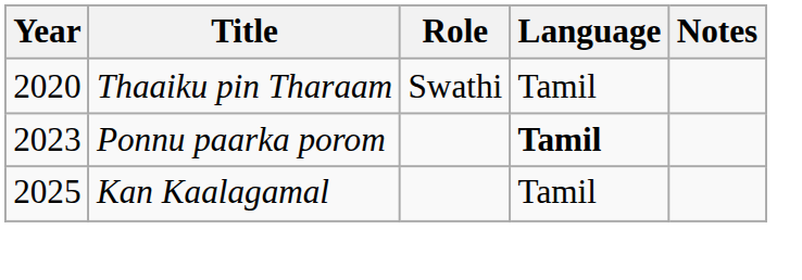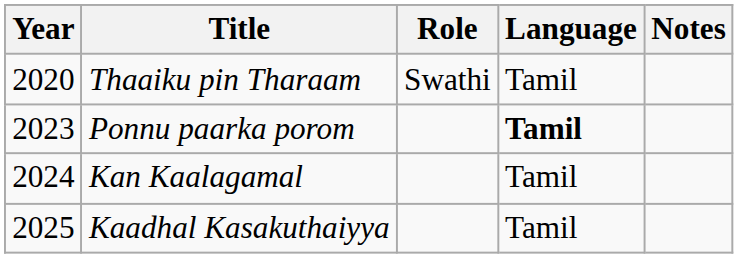 <table class="wikitable sortable">
 <tr>
 <th>Year</th>
 <th>Title</th>
 <th>Role</th>
 <th>Language</th>
 <th>Notes</th>
 </tr>
 <tr>
 <td>2020</td>
 <td><em>Thaaiku pin Tharaam</em></td>
 <td>Swathi</td>
 <td>Tamil</td>
 <td></td>
 </tr>
 <tr>
 <td>2023</td>
 <td><em>Ponnu paarka porom</em></td>
 <td></td>
 <td><strong>Tamil</strong></td>
 <td></td>
 </tr>
 <tr>
-<td>2025</td>
+<td>2024</td>
 <td><em>Kan Kaalagamal</em></td>
 <td></td>
 <td>Tamil</td>
 <td></td>
 </tr>
+<tr>
+<td>2025</td>
+<td><em>Kaadhal Kasakuthaiyya</em></td>
+<td></td>
+<td>Tamil</td>
+<td></td>
+</tr>
 </table>
